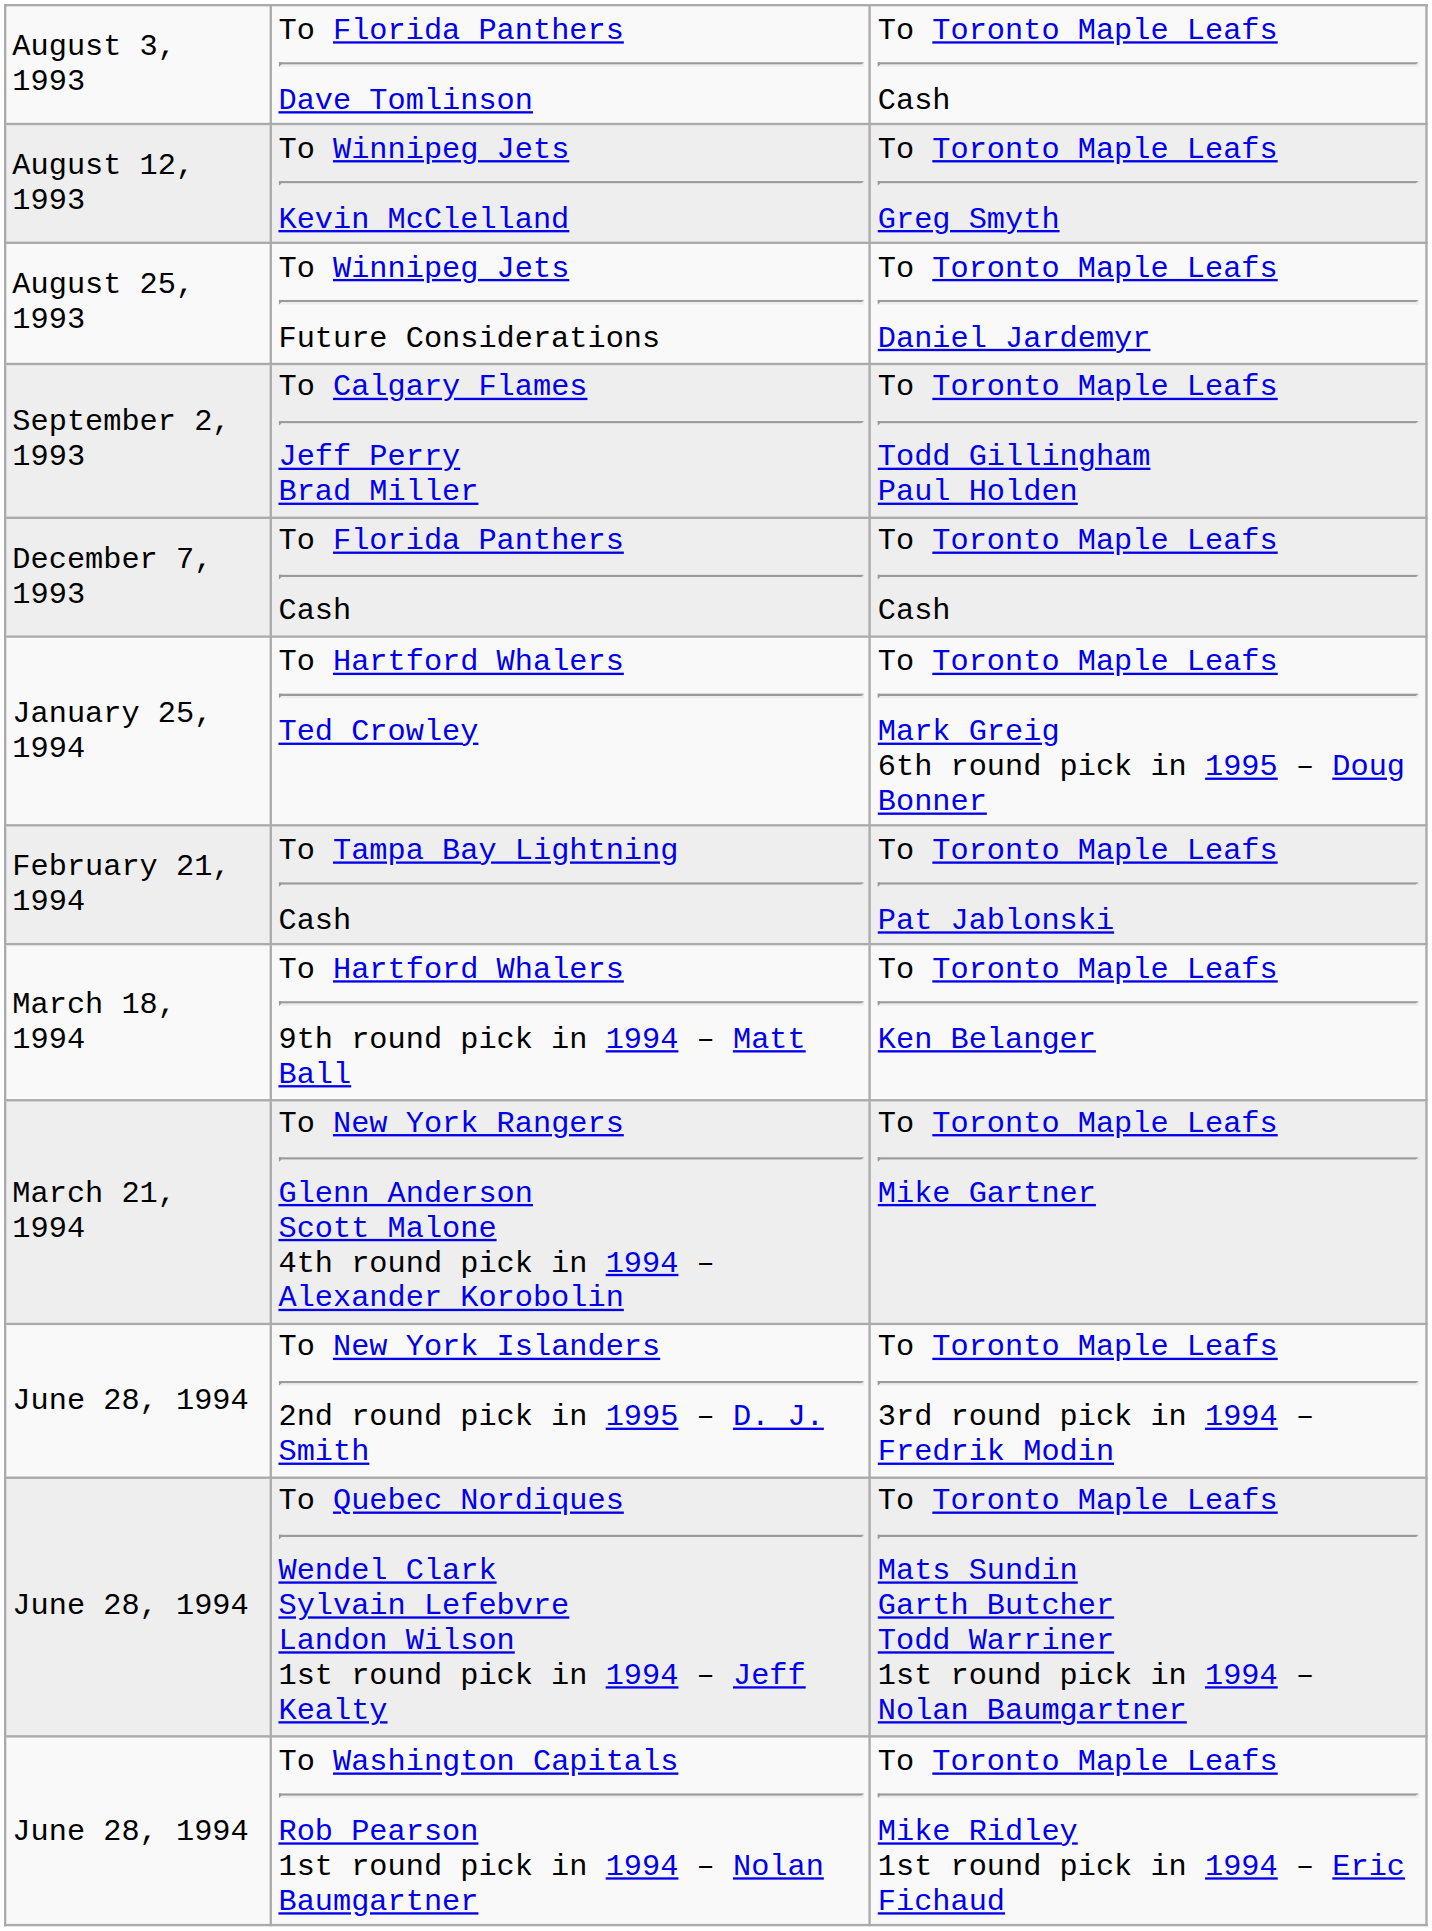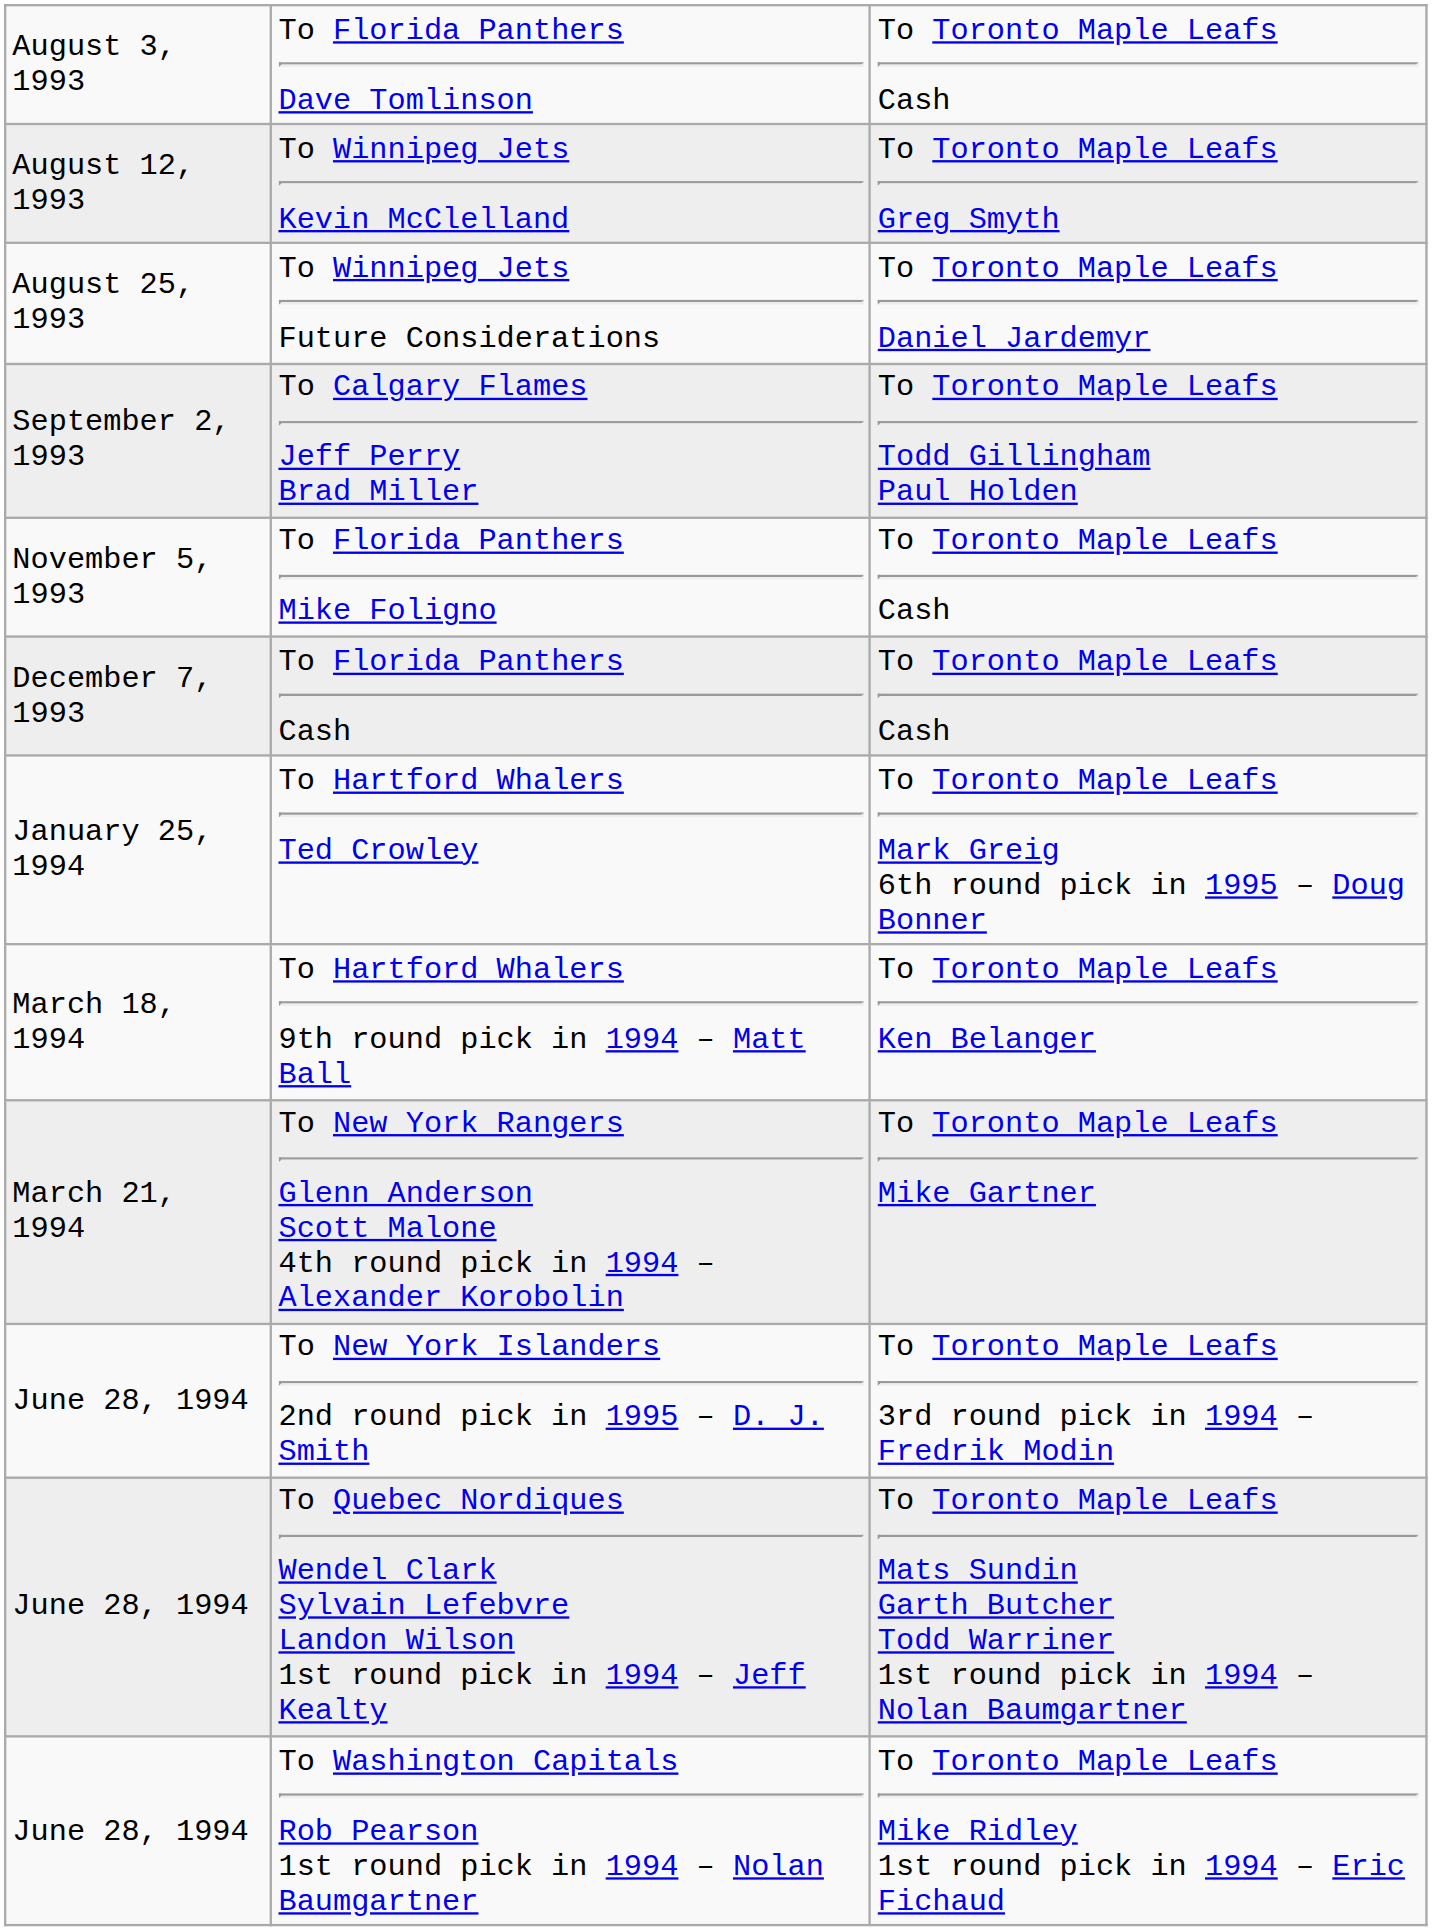 <table class="wikitable">
 <tr>
 <td>August 3, 1993</td>
 <td valign="top">To <a href='#'>Florida Panthers</a><hr><a href='#'>Dave Tomlinson</a></td>
 <td valign="top">To <a href='#'>Toronto Maple Leafs</a><hr>Cash</td>
 </tr>
 <tr bgcolor="#eeeeee">
 <td>August 12, 1993</td>
 <td valign="top">To <a href='#'>Winnipeg Jets</a><hr><a href='#'>Kevin McClelland</a></td>
 <td valign="top">To <a href='#'>Toronto Maple Leafs</a><hr><a href='#'>Greg Smyth</a></td>
 </tr>
 <tr>
 <td>August 25, 1993</td>
 <td valign="top">To <a href='#'>Winnipeg Jets</a><hr>Future Considerations</td>
 <td valign="top">To <a href='#'>Toronto Maple Leafs</a><hr><a href='#'>Daniel Jardemyr</a></td>
 </tr>
 <tr bgcolor="#eeeeee">
 <td>September 2, 1993</td>
 <td valign="top">To <a href='#'>Calgary Flames</a><hr><a href='#'>Jeff Perry</a> <br> <a href='#'>Brad Miller</a></td>
 <td valign="top">To <a href='#'>Toronto Maple Leafs</a><hr><a href='#'>Todd Gillingham</a> <br> <a href='#'>Paul Holden</a></td>
 </tr>
+<tr>
+<td>November 5, 1993</td>
+<td valign="top">To <a href='#'>Florida Panthers</a><hr><a href='#'>Mike Foligno</a></td>
+<td valign="top">To <a href='#'>Toronto Maple Leafs</a><hr>Cash</td>
+</tr>
 <tr bgcolor="#eeeeee">
 <td>December 7, 1993</td>
 <td valign="top">To <a href='#'>Florida Panthers</a><hr>Cash</td>
 <td valign="top">To <a href='#'>Toronto Maple Leafs</a><hr>Cash</td>
 </tr>
 <tr>
 <td>January 25, 1994</td>
 <td valign="top">To <a href='#'>Hartford Whalers</a><hr><a href='#'>Ted Crowley</a></td>
 <td valign="top">To <a href='#'>Toronto Maple Leafs</a><hr><a href='#'>Mark Greig</a> <br> 6th round pick in <a href='#'>1995</a> – <a href='#'>Doug Bonner</a></td>
-</tr>
-<tr bgcolor="#eeeeee">
-<td>February 21, 1994</td>
-<td valign="top">To <a href='#'>Tampa Bay Lightning</a><hr>Cash</td>
-<td valign="top">To <a href='#'>Toronto Maple Leafs</a><hr><a href='#'>Pat Jablonski</a></td>
 </tr>
 <tr>
 <td>March 18, 1994</td>
 <td valign="top">To <a href='#'>Hartford Whalers</a><hr>9th round pick in <a href='#'>1994</a> – <a href='#'>Matt Ball</a></td>
 <td valign="top">To <a href='#'>Toronto Maple Leafs</a><hr><a href='#'>Ken Belanger</a></td>
 </tr>
 <tr bgcolor="#eeeeee">
 <td>March 21, 1994</td>
 <td valign="top">To <a href='#'>New York Rangers</a><hr><a href='#'>Glenn Anderson</a> <br> <a href='#'>Scott Malone</a> <br> 4th round pick in <a href='#'>1994</a> – <a href='#'>Alexander Korobolin</a></td>
 <td valign="top">To <a href='#'>Toronto Maple Leafs</a><hr><a href='#'>Mike Gartner</a></td>
 </tr>
 <tr>
 <td>June 28, 1994</td>
 <td valign="top">To <a href='#'>New York Islanders</a><hr>2nd round pick in <a href='#'>1995</a> – <a href='#'>D. J. Smith</a></td>
 <td valign="top">To <a href='#'>Toronto Maple Leafs</a><hr>3rd round pick in <a href='#'>1994</a> – <a href='#'>Fredrik Modin</a></td>
 </tr>
 <tr bgcolor="#eeeeee">
 <td>June 28, 1994</td>
 <td valign="top">To <a href='#'>Quebec Nordiques</a><hr><a href='#'>Wendel Clark</a> <br> <a href='#'>Sylvain Lefebvre</a> <br> <a href='#'>Landon Wilson</a> <br> 1st round pick in <a href='#'>1994</a> – <a href='#'>Jeff Kealty</a></td>
 <td valign="top">To <a href='#'>Toronto Maple Leafs</a><hr><a href='#'>Mats Sundin</a> <br> <a href='#'>Garth Butcher</a> <br> <a href='#'>Todd Warriner</a> <br> 1st round pick in <a href='#'>1994</a> – <a href='#'>Nolan Baumgartner</a></td>
 </tr>
 <tr>
 <td>June 28, 1994</td>
 <td valign="top">To <a href='#'>Washington Capitals</a><hr><a href='#'>Rob Pearson</a> <br> 1st round pick in <a href='#'>1994</a> – <a href='#'>Nolan Baumgartner</a></td>
 <td valign="top">To <a href='#'>Toronto Maple Leafs</a><hr><a href='#'>Mike Ridley</a> <br> 1st round pick in <a href='#'>1994</a> – <a href='#'>Eric Fichaud</a></td>
 </tr>
 </table>
